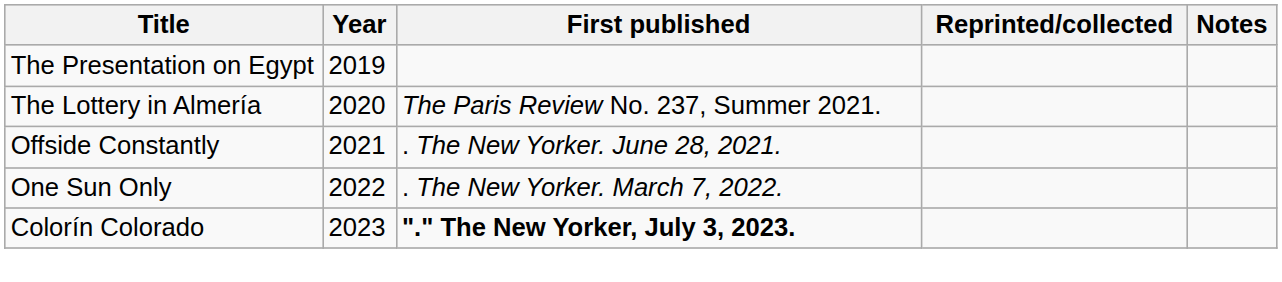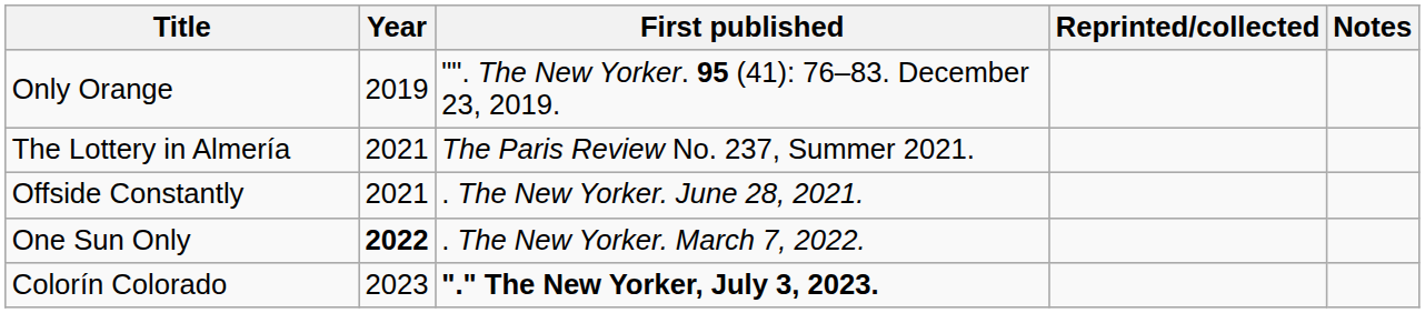 <table class='wikitable sortable' width='90%'>
 <tr>
 <th width=25%>Title</th>
 <th>Year</th>
 <th>First published</th>
 <th>Reprinted/collected</th>
 <th>Notes</th>
 </tr>
 <tr>
-<td>The Presentation on Egypt</td>
+<td>Only Orange</td>
 <td>2019</td>
-<td></td>
+<td>"". <em>The New Yorker</em>. <strong>95</strong> (41):  76–83. December 23, 2019.</td>
 <td></td>
 <td></td>
 </tr>
 <tr>
 <td>The Lottery in Almería</td>
-<td>2020</td>
+<td>2021</td>
 <td> <em>The Paris Review</em> No. 237, Summer 2021.</td>
 <td></td>
 <td></td>
 </tr>
 <tr>
 <td>Offside Constantly</td>
 <td>2021</td>
 <td>. <em>The New Yorker. June 28, 2021.</em></td>
 <td></td>
 <td></td>
 </tr>
 <tr>
 <td>One Sun Only</td>
-<td>2022</td>
+<td><strong>2022</strong></td>
 <td>. <em>The New Yorker. March 7, 2022.</em></td>
 <td></td>
 <td></td>
 </tr>
 <tr>
 <td>Colorín Colorado</td>
 <td>2023</td>
 <td><strong>"." The New Yorker, July 3, 2023.</strong></td>
 <td></td>
 <td></td>
 </tr>
 </table>
